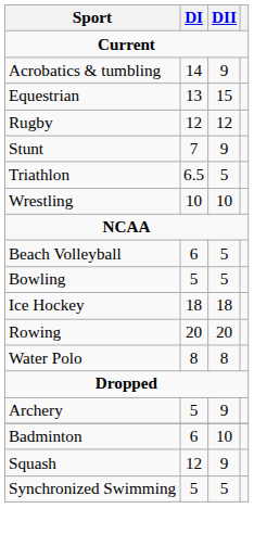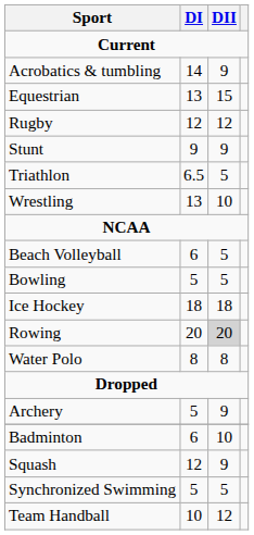 <table class="wikitable sortable" style="text-align:center">
 <tr>
 <th>Sport</th>
 <th><a href='#'>DI</a></th>
 <th><a href='#'>DII</a></th>
 <th></th>
 </tr>
 <tr>
 <td colspan="4"><strong>Current</strong></td>
 </tr>
 <tr>
 <td style="text-align:left">Acrobatics & tumbling</td>
 <td>14</td>
 <td>9</td>
 <td></td>
 </tr>
 <tr>
 <td style="text-align:left">Equestrian</td>
 <td>13</td>
 <td>15</td>
 <td></td>
 </tr>
 <tr>
 <td style="text-align:left">Rugby</td>
 <td>12</td>
 <td>12</td>
 <td></td>
 </tr>
 <tr>
 <td style="text-align:left">Stunt</td>
-<td>7</td>
+<td>9</td>
 <td>9</td>
 <td></td>
 </tr>
 <tr>
 <td style="text-align:left">Triathlon</td>
 <td>6.5</td>
 <td>5</td>
 <td></td>
 </tr>
 <tr>
 <td style="text-align:left">Wrestling</td>
-<td>10</td>
+<td>13</td>
 <td>10</td>
 <td></td>
 </tr>
 <tr>
 <td colspan="4"><strong>NCAA</strong></td>
 </tr>
 <tr>
 <td style="text-align:left">Beach Volleyball</td>
 <td>6</td>
 <td>5</td>
 <td></td>
 </tr>
 <tr>
 <td style="text-align:left">Bowling</td>
 <td>5</td>
 <td>5</td>
 <td></td>
 </tr>
 <tr>
 <td style="text-align:left">Ice Hockey</td>
 <td>18</td>
 <td>18</td>
 <td></td>
 </tr>
 <tr>
 <td style="text-align:left">Rowing</td>
 <td>20</td>
-<td>20</td>
+<td style="background: lightgrey;">20</td>
 <td></td>
 </tr>
 <tr>
 <td style="text-align:left">Water Polo</td>
 <td>8</td>
 <td>8</td>
 <td></td>
 </tr>
 <tr>
 <td colspan="4"><strong>Dropped</strong></td>
 </tr>
 <tr>
 <td style="text-align:left">Archery</td>
 <td>5</td>
 <td>9</td>
 <td></td>
 </tr>
 <tr>
 </tr>
 <tr>
 <td style="text-align:left">Badminton</td>
 <td>6</td>
 <td>10</td>
 <td></td>
 </tr>
 <tr>
 <td style="text-align:left">Squash</td>
 <td>12</td>
 <td>9</td>
 <td></td>
 </tr>
 <tr>
 <td style="text-align:left">Synchronized Swimming</td>
 <td>5</td>
 <td>5</td>
 <td></td>
 </tr>
+<tr>
+<td style="text-align:left">Team Handball</td>
+<td>10</td>
+<td>12</td>
+<td></td>
+</tr>
 </table>
